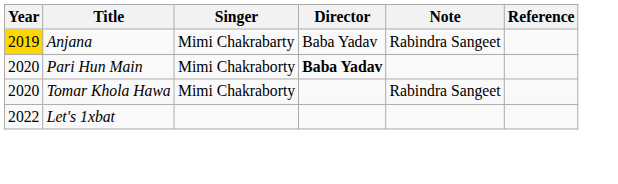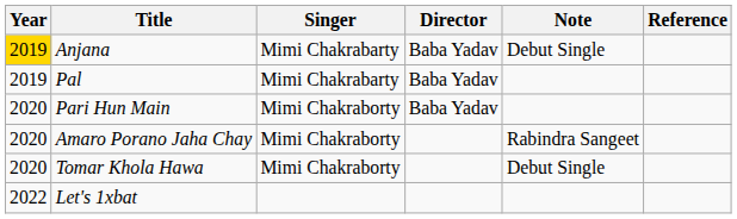 <table class="wikitable">
 <tr>
 <th>Year</th>
 <th>Title</th>
 <th>Singer</th>
 <th>Director</th>
 <th>Note</th>
 <th>Reference</th>
 </tr>
 <tr>
 <td rowspan"2" style="background: gold;">2019</td>
 <td><em>Anjana</em></td>
 <td>Mimi Chakrabarty</td>
 <td>Baba Yadav</td>
-<td>Rabindra Sangeet</td>
+<td>Debut Single</td>
+<td></td>
+</tr>
+<tr>
+<td rowspan"2">2019</td>
+<td><em>Pal</em></td>
+<td>Mimi Chakrabarty</td>
+<td>Baba Yadav</td>
+<td></td>
 <td></td>
 </tr>
 <tr>
 <td rowspan"3">2020</td>
 <td><em>Pari Hun Main</em></td>
 <td>Mimi Chakraborty</td>
-<td><strong>Baba Yadav</strong></td>
+<td>Baba Yadav</td>
 <td></td>
+<td></td>
+</tr>
+<tr>
+<td rowspan"3">2020</td>
+<td><em>Amaro Porano Jaha Chay</em></td>
+<td>Mimi Chakraborty</td>
+<td></td>
+<td>Rabindra Sangeet</td>
 <td></td>
 </tr>
 <tr>
 <td rowspan"3">2020</td>
 <td><em>Tomar Khola Hawa</em></td>
 <td>Mimi Chakraborty</td>
 <td></td>
-<td>Rabindra Sangeet</td>
+<td>Debut Single</td>
 <td></td>
 </tr>
 <tr>
 <td>2022</td>
 <td><em>Let's 1xbat</em></td>
 <td></td>
 <td></td>
 <td></td>
 <td></td>
 </tr>
 </table>
